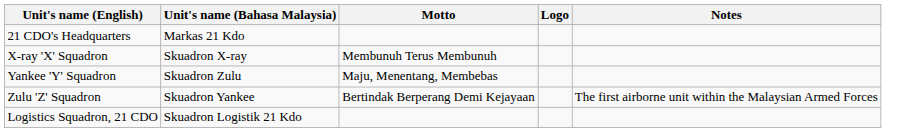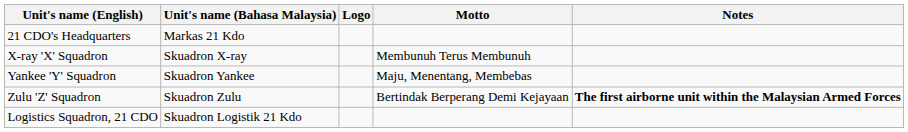 <table class="wikitable">
 <tr>
 <th><strong>Unit's name (English)</strong></th>
 <th><strong>Unit's name (Bahasa Malaysia)</strong></th>
+<th>Logo</th>
 <th>Motto</th>
-<th>Logo</th>
 <th>Notes</th>
 </tr>
 <tr>
 <td>21 CDO's Headquarters</td>
 <td>Markas 21 Kdo</td>
 <td></td>
 <td></td>
 <td></td>
 </tr>
 <tr>
 <td>X-ray 'X' Squadron</td>
 <td>Skuadron X-ray</td>
+<td></td>
 <td>Membunuh Terus Membunuh</td>
-<td></td>
 <td></td>
 </tr>
 <tr>
 <td>Yankee 'Y' Squadron</td>
-<td>Skuadron Zulu</td>
+<td>Skuadron Yankee</td>
+<td></td>
 <td>Maju, Menentang, Membebas</td>
-<td></td>
 <td></td>
 </tr>
 <tr>
 <td>Zulu 'Z' Squadron</td>
-<td>Skuadron Yankee</td>
+<td>Skuadron Zulu</td>
+<td></td>
 <td>Bertindak Berperang Demi Kejayaan</td>
-<td></td>
-<td>The first airborne unit within the Malaysian Armed Forces</td>
+<td><strong>The first airborne unit within the Malaysian Armed Forces</strong></td>
 </tr>
 <tr>
 <td>Logistics Squadron, 21 CDO</td>
 <td>Skuadron Logistik 21 Kdo</td>
 <td></td>
 <td></td>
 <td></td>
 </tr>
 </table>
